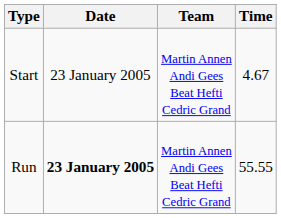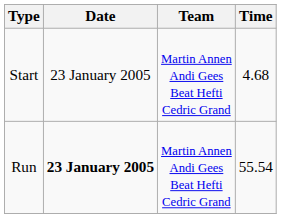 <table class="wikitable" style="text-align:center">
 <tr>
 <th>Type</th>
 <th>Date</th>
 <th>Team</th>
 <th>Time</th>
 </tr>
 <tr>
 <td>Start</td>
 <td>23 January 2005</td>
 <td><small><br> <a href='#'>Martin Annen</a><br> <a href='#'>Andi Gees</a><br><a href='#'>Beat Hefti</a><br> <a href='#'>Cedric Grand</a></small></td>
-<td>4.67</td>
+<td>4.68</td>
 </tr>
 <tr>
 <td>Run</td>
 <td><strong>23 January 2005</strong></td>
 <td><small><br> <a href='#'>Martin Annen</a><br> <a href='#'>Andi Gees</a><br><a href='#'>Beat Hefti</a><br> <a href='#'>Cedric Grand</a></small></td>
-<td>55.55</td>
+<td>55.54</td>
 </tr>
 </table>
